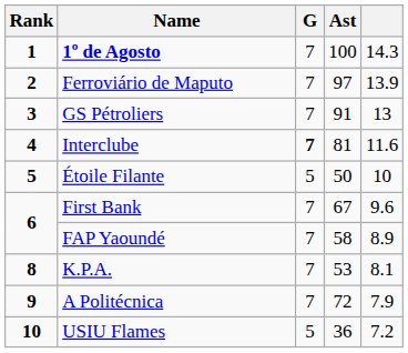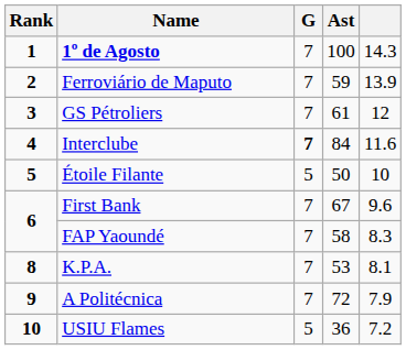 <table class="wikitable" style="text-align:center; font-size:90%;">
 <tr>
 <th width=10px>Rank</th>
 <th width=175px>Name</th>
 <th width=15px>G</th>
 <th width=10px>Ast</th>
 <th width=10px></th>
 </tr>
 <tr>
 <td><strong>1</strong></td>
 <td align=left> <strong><a href='#'>1º de Agosto</a></strong></td>
 <td>7</td>
 <td>100</td>
 <td>14.3</td>
 </tr>
 <tr>
 <td><strong>2</strong></td>
 <td align=left> <a href='#'>Ferroviário de Maputo</a></td>
 <td>7</td>
-<td>97</td>
+<td>59</td>
 <td>13.9</td>
 </tr>
 <tr>
 <td><strong>3</strong></td>
 <td align=left> <a href='#'>GS Pétroliers</a></td>
 <td>7</td>
-<td>91</td>
-<td>13</td>
+<td>61</td>
+<td>12</td>
 </tr>
 <tr>
 <td><strong>4</strong></td>
 <td align=left> <a href='#'>Interclube</a></td>
 <td><strong>7</strong></td>
-<td>81</td>
+<td>84</td>
 <td>11.6</td>
 </tr>
 <tr>
 <td><strong>5</strong></td>
 <td align=left> <a href='#'>Étoile Filante</a></td>
 <td>5</td>
 <td>50</td>
 <td>10</td>
 </tr>
 <tr>
 <td rowspan=2><strong>6</strong></td>
 <td align=left> <a href='#'>First Bank</a></td>
 <td>7</td>
 <td>67</td>
 <td>9.6</td>
 </tr>
 <tr>
 <td align=left> <a href='#'>FAP Yaoundé</a></td>
 <td>7</td>
 <td>58</td>
-<td>8.9</td>
+<td>8.3</td>
 </tr>
 <tr>
 <td><strong>8</strong></td>
 <td align=left> <a href='#'>K.P.A.</a></td>
 <td>7</td>
 <td>53</td>
 <td>8.1</td>
 </tr>
 <tr>
 <td><strong>9</strong></td>
 <td align=left> <a href='#'>A Politécnica</a></td>
 <td>7</td>
 <td>72</td>
 <td>7.9</td>
 </tr>
 <tr>
 <td><strong>10</strong></td>
 <td align=left> <a href='#'>USIU Flames</a></td>
 <td>5</td>
 <td>36</td>
 <td>7.2</td>
 </tr>
 </table>
